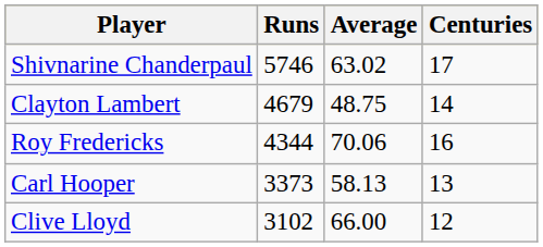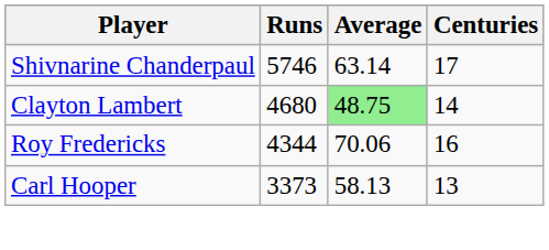 <table class="wikitable">
 <tr style="background:#bdb76b;">
 <th>Player</th>
 <th>Runs</th>
 <th>Average</th>
 <th>Centuries</th>
 </tr>
 <tr>
 <td><a href='#'>Shivnarine Chanderpaul</a></td>
 <td>5746</td>
-<td>63.02</td>
+<td>63.14</td>
 <td>17</td>
 </tr>
 <tr>
 <td><a href='#'>Clayton Lambert</a></td>
-<td>4679</td>
-<td>48.75</td>
+<td>4680</td>
+<td style="background: lightgreen;">48.75</td>
 <td>14</td>
 </tr>
 <tr>
 <td><a href='#'>Roy Fredericks</a></td>
 <td>4344</td>
 <td>70.06</td>
 <td>16</td>
 </tr>
 <tr>
 <td><a href='#'>Carl Hooper</a></td>
 <td>3373</td>
 <td>58.13</td>
 <td>13</td>
 </tr>
-<tr>
-<td><a href='#'>Clive Lloyd</a></td>
-<td>3102</td>
-<td>66.00</td>
-<td>12</td>
-</tr>
 </table>
